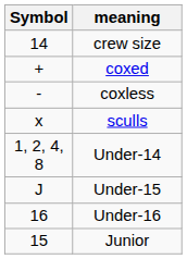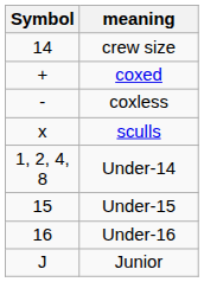 <table class="wikitable" style="text-align:center">
 <tr>
 <th width=60>Symbol</th>
 <th width=100>meaning</th>
 </tr>
 <tr>
 <td>14</td>
 <td>crew size</td>
 </tr>
 <tr>
 <td>+</td>
 <td><a href='#'>coxed</a></td>
 </tr>
 <tr>
 <td>-</td>
 <td>coxless</td>
 </tr>
 <tr>
 <td>x</td>
 <td><a href='#'>sculls</a></td>
 </tr>
 <tr>
 <td>1, 2, 4, 8</td>
 <td>Under-14</td>
 </tr>
 <tr>
-<td>J</td>
+<td>15</td>
 <td>Under-15</td>
 </tr>
 <tr>
 <td>16</td>
 <td>Under-16</td>
 </tr>
 <tr>
-<td>15</td>
+<td>J</td>
 <td>Junior</td>
 </tr>
 </table>
